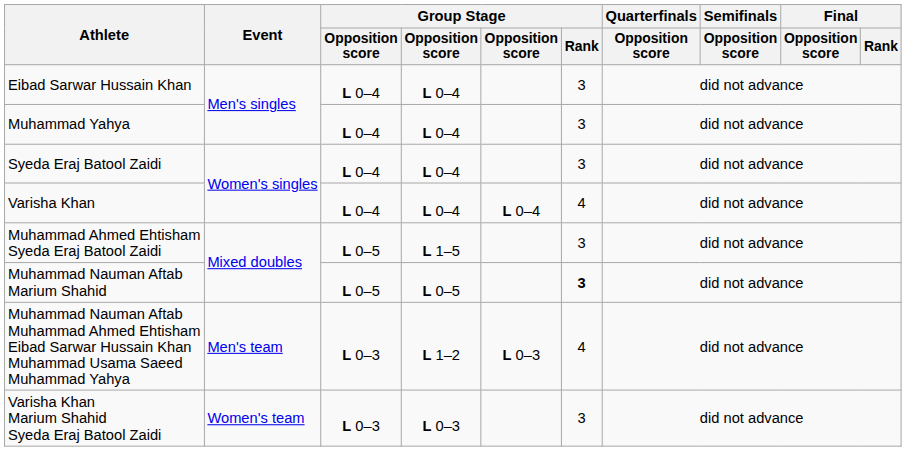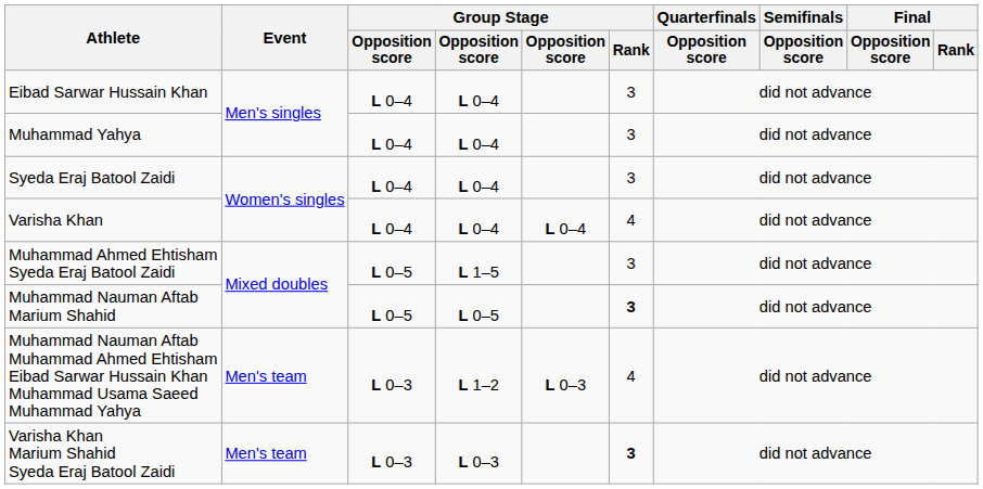 <table class=wikitable style=font-size:90%;text-align:center>
 <tr>
 <th rowspan=2>Athlete</th>
 <th rowspan=2>Event</th>
 <th colspan=4>Group Stage</th>
 <th>Quarterfinals</th>
 <th>Semifinals</th>
 <th colspan=2>Final</th>
 </tr>
 <tr style="font-size:95%">
 <th>Opposition<br> score</th>
 <th>Opposition<br> score</th>
 <th>Opposition<br> score</th>
 <th>Rank</th>
 <th>Opposition<br> score</th>
 <th>Opposition<br> score</th>
 <th>Opposition<br> score</th>
 <th>Rank</th>
 </tr>
 <tr>
 <td align=left>Eibad Sarwar Hussain Khan</td>
 <td align=left rowspan=2><a href='#'>Men's singles</a></td>
 <td><br><strong>L</strong> 0–4</td>
 <td><br><strong>L</strong> 0–4</td>
 <td></td>
 <td>3</td>
 <td colspan=4>did not advance</td>
 </tr>
 <tr>
 <td align=left>Muhammad Yahya</td>
 <td><br><strong>L</strong> 0–4</td>
 <td><br><strong>L</strong> 0–4</td>
 <td></td>
 <td>3</td>
 <td colspan=4>did not advance</td>
 </tr>
 <tr>
 <td align=left>Syeda Eraj Batool Zaidi</td>
 <td align=left rowspan=2><a href='#'>Women's singles</a></td>
 <td><br><strong>L</strong> 0–4</td>
 <td><br><strong>L</strong> 0–4</td>
 <td></td>
 <td>3</td>
 <td colspan=4>did not advance</td>
 </tr>
 <tr>
 <td align=left>Varisha Khan</td>
 <td><br><strong>L</strong> 0–4</td>
 <td><br><strong>L</strong> 0–4</td>
 <td><br><strong>L</strong> 0–4</td>
 <td>4</td>
 <td colspan=4>did not advance</td>
 </tr>
 <tr>
 <td align=left>Muhammad Ahmed Ehtisham<br>Syeda Eraj Batool Zaidi</td>
 <td align=left rowspan=2><a href='#'>Mixed doubles</a></td>
 <td><br><strong>L</strong> 0–5</td>
 <td><br><strong>L</strong> 1–5</td>
 <td></td>
 <td>3</td>
 <td colspan=4>did not advance</td>
 </tr>
 <tr>
 <td align=left>Muhammad Nauman Aftab<br>Marium Shahid</td>
 <td><br><strong>L</strong> 0–5</td>
 <td><br><strong>L</strong> 0–5</td>
 <td></td>
 <td><strong>3</strong></td>
 <td colspan=4>did not advance</td>
 </tr>
 <tr>
 <td align=left>Muhammad Nauman Aftab<br>Muhammad Ahmed Ehtisham<br>Eibad Sarwar Hussain Khan<br>Muhammad Usama Saeed<br>Muhammad Yahya</td>
 <td align=left><a href='#'>Men's team</a></td>
 <td><br><strong>L</strong> 0–3</td>
 <td><br><strong>L</strong> 1–2</td>
 <td><br><strong>L</strong> 0–3</td>
 <td>4</td>
 <td colspan=4>did not advance</td>
 </tr>
 <tr>
 <td align=left>Varisha Khan<br>Marium Shahid<br>Syeda Eraj Batool Zaidi</td>
-<td align=left><a href='#'>Women's team</a></td>
+<td align=left><a href='#'>Men's team</a></td>
 <td><br><strong>L</strong> 0–3</td>
 <td><br><strong>L</strong> 0–3</td>
 <td></td>
-<td>3</td>
+<td><strong>3</strong></td>
 <td colspan=4>did not advance</td>
 </tr>
 </table>
